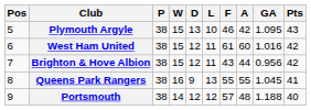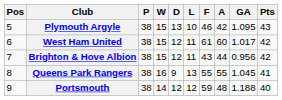 <table class="wikitable sortable">
 <tr>
 <th>Pos</th>
 <th>Club</th>
 <th>P</th>
 <th>W</th>
 <th>D</th>
 <th>L</th>
 <th>F</th>
 <th>A</th>
 <th>GA</th>
 <th>Pts</th>
 </tr>
 <tr>
 <td>5</td>
 <th align="left"><a href='#'>Plymouth Argyle</a></th>
 <td>38</td>
 <td>15</td>
 <td>13</td>
 <td>10</td>
 <td>46</td>
 <td>42</td>
 <td>1.095</td>
 <td>43</td>
 </tr>
 <tr>
 <td>6</td>
 <th align="left"><a href='#'>West Ham United</a></th>
 <td>38</td>
 <td>15</td>
 <td>12</td>
 <td>11</td>
 <td>61</td>
 <td>60</td>
-<td>1.016</td>
+<td>1.017</td>
 <td>42</td>
 </tr>
 <tr>
 <td>7</td>
 <th align="left"><a href='#'>Brighton & Hove Albion</a></th>
 <td>38</td>
 <td>15</td>
 <td>12</td>
 <td>11</td>
 <td>43</td>
 <td>44</td>
 <td>0.956</td>
 <td>42</td>
 </tr>
 <tr>
 <td>8</td>
 <th align="left"><a href='#'>Queens Park Rangers</a></th>
 <td>38</td>
 <td>16</td>
 <td>9</td>
 <td>13</td>
 <td>55</td>
 <td>55</td>
 <td>1.045</td>
 <td>41</td>
 </tr>
 <tr>
 <td>9</td>
 <th align="left"><a href='#'>Portsmouth</a></th>
 <td>38</td>
 <td>14</td>
 <td>12</td>
 <td>12</td>
-<td>57</td>
+<td>59</td>
 <td>48</td>
 <td>1.188</td>
 <td>40</td>
 </tr>
 </table>
